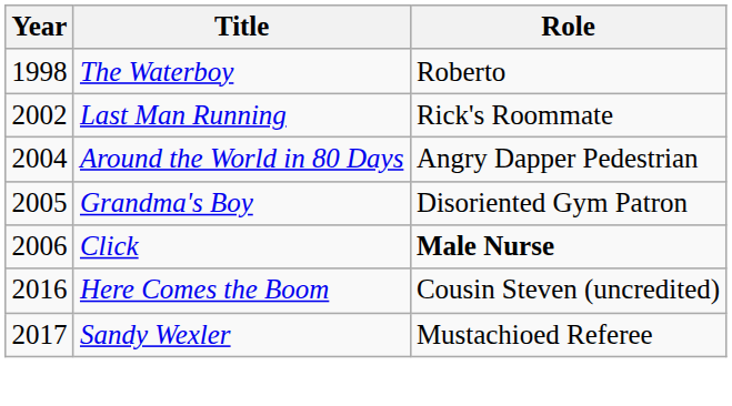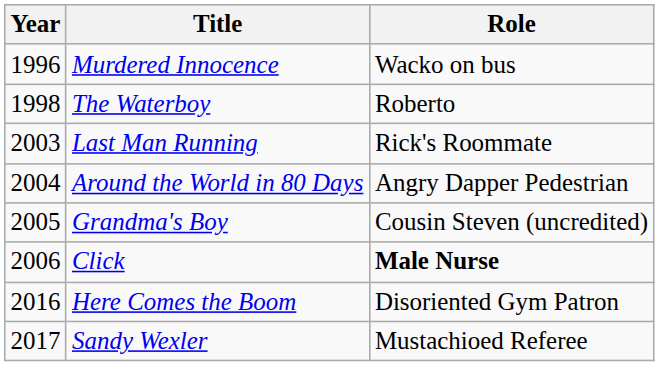 <table class="wikitable">
 <tr>
 <th>Year</th>
 <th>Title</th>
 <th>Role</th>
 </tr>
 <tr>
+<td>1996</td>
+<td><em><a href='#'>Murdered Innocence</a></em></td>
+<td>Wacko on bus</td>
+</tr>
+<tr>
 <td>1998</td>
 <td><em><a href='#'>The Waterboy</a></em></td>
 <td>Roberto</td>
 </tr>
 <tr>
-<td>2002</td>
+<td>2003</td>
 <td><em><a href='#'>Last Man Running</a></em></td>
 <td>Rick's Roommate</td>
 </tr>
 <tr>
 <td>2004</td>
 <td><em><a href='#'>Around the World in 80 Days</a></em></td>
 <td>Angry Dapper Pedestrian</td>
 </tr>
 <tr>
 <td>2005</td>
 <td><em><a href='#'> Grandma's Boy</a></em></td>
-<td>Disoriented Gym Patron</td>
+<td>Cousin Steven (uncredited)</td>
 </tr>
 <tr>
 <td>2006</td>
 <td><em><a href='#'>Click</a></em></td>
 <td><strong>Male Nurse</strong></td>
 </tr>
 <tr>
 <td>2016</td>
 <td><em><a href='#'>Here Comes the Boom</a></em></td>
-<td>Cousin Steven (uncredited)</td>
+<td>Disoriented Gym Patron</td>
 </tr>
 <tr>
 <td>2017</td>
 <td><em><a href='#'>Sandy Wexler</a></em></td>
 <td>Mustachioed Referee</td>
 </tr>
 </table>
